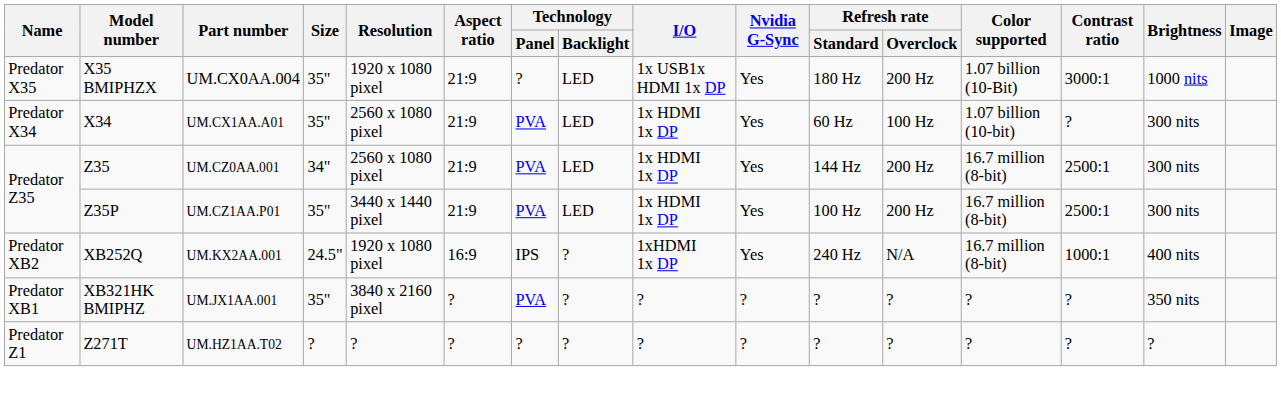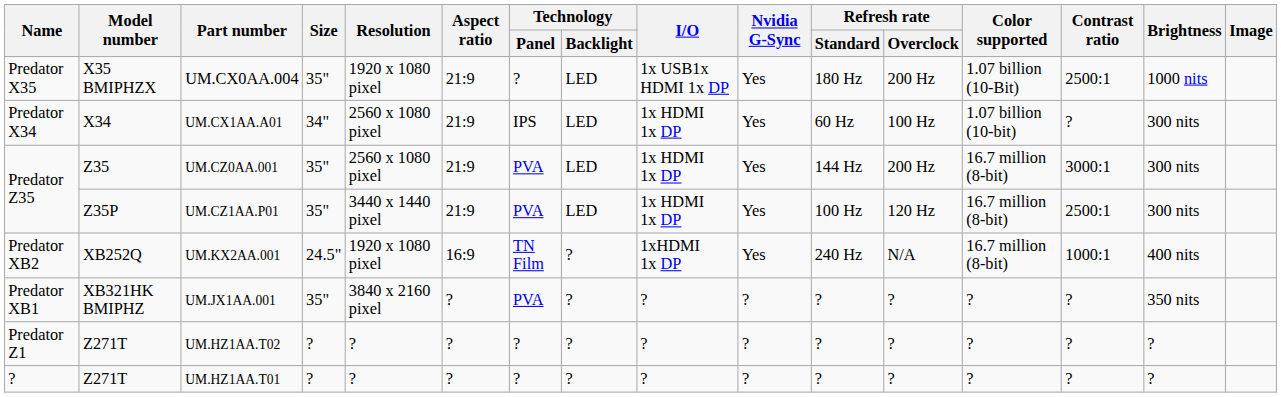 <table class="wikitable sortable">
 <tr>
 <th rowspan="2">Name</th>
 <th rowspan="2">Model number</th>
 <th rowspan="2">Part number</th>
 <th rowspan="2">Size</th>
 <th rowspan="2">Resolution</th>
 <th rowspan="2">Aspect ratio</th>
 <th colspan="2">Technology</th>
 <th rowspan="2"><a href='#'>I/O</a></th>
 <th rowspan="2"><a href='#'>Nvidia G-Sync</a></th>
 <th colspan="2">Refresh rate</th>
 <th rowspan="2">Color supported</th>
 <th rowspan="2">Contrast ratio</th>
 <th rowspan="2">Brightness</th>
 <th rowspan="2">Image</th>
 </tr>
 <tr>
 <th>Panel</th>
 <th>Backlight</th>
 <th>Standard</th>
 <th>Overclock</th>
 </tr>
 <tr>
 <td>Predator X35</td>
 <td>X35 BMIPHZX</td>
 <td>UM.CX0AA.004</td>
 <td>35"</td>
 <td>1920 x 1080 pixel</td>
 <td>21:9</td>
 <td>?</td>
 <td>LED</td>
 <td>1x USB1x HDMI 1x <a href='#'>DP</a></td>
 <td>Yes</td>
 <td>180 Hz</td>
 <td>200 Hz</td>
 <td>1.07 billion (10-Bit)</td>
-<td>3000:1</td>
+<td>2500:1</td>
 <td>1000 <a href='#'>nits</a></td>
 <td></td>
 </tr>
 <tr>
 <td>Predator X34</td>
 <td>X34</td>
 <td><small>UM.CX1AA.A01</small></td>
-<td>35"</td>
+<td>34"</td>
 <td>2560 x 1080 pixel</td>
 <td>21:9</td>
-<td><a href='#'>PVA</a></td>
+<td>IPS</td>
 <td>LED</td>
 <td>1x HDMI<br>1x <a href='#'>DP</a></td>
 <td>Yes</td>
 <td>60 Hz</td>
 <td>100 Hz</td>
 <td>1.07 billion (10-bit)</td>
 <td>?</td>
 <td>300 nits</td>
 <td></td>
 </tr>
 <tr>
 <td rowspan="2">Predator Z35</td>
 <td>Z35</td>
 <td><small>UM.CZ0AA.001</small></td>
-<td>34"</td>
+<td>35"</td>
 <td>2560 x 1080 pixel</td>
 <td>21:9</td>
 <td><a href='#'>PVA</a></td>
 <td>LED</td>
 <td>1x HDMI<br>1x <a href='#'>DP</a></td>
 <td>Yes</td>
 <td>144 Hz</td>
 <td>200 Hz</td>
 <td>16.7 million (8-bit)</td>
-<td>2500:1</td>
+<td>3000:1</td>
 <td>300 nits</td>
 <td></td>
 </tr>
 <tr>
 <td>Z35P</td>
 <td><small>UM.CZ1AA.P01</small></td>
 <td>35"</td>
 <td>3440 x 1440 pixel</td>
 <td>21:9</td>
 <td><a href='#'>PVA</a></td>
 <td>LED</td>
 <td>1x HDMI<br>1x <a href='#'>DP</a></td>
 <td>Yes</td>
 <td>100 Hz</td>
-<td>200 Hz</td>
+<td>120 Hz</td>
 <td>16.7 million (8-bit)</td>
 <td>2500:1</td>
 <td>300 nits</td>
 <td></td>
 </tr>
 <tr>
 <td>Predator XB2</td>
 <td>XB252Q</td>
 <td><small>UM.KX2AA.001</small></td>
 <td>24.5"</td>
 <td>1920 x 1080 pixel</td>
 <td>16:9</td>
-<td>IPS</td>
+<td><a href='#'>TN Film</a></td>
 <td>?</td>
 <td>1xHDMI<br>1x <a href='#'>DP</a></td>
 <td>Yes</td>
 <td>240 Hz</td>
 <td>N/A</td>
 <td>16.7 million (8-bit)</td>
 <td>1000:1</td>
 <td>400 nits</td>
 <td></td>
 </tr>
 <tr>
 <td>Predator XB1</td>
 <td>XB321HK BMIPHZ</td>
 <td><small>UM.JX1AA.001</small></td>
 <td>35"</td>
 <td>3840 x 2160 pixel</td>
 <td>?</td>
 <td><a href='#'>PVA</a></td>
 <td>?</td>
 <td>?</td>
 <td>?</td>
 <td>?</td>
 <td>?</td>
 <td>?</td>
 <td>?</td>
 <td>350 nits</td>
 <td></td>
 </tr>
 <tr>
 <td>Predator Z1</td>
 <td>Z271T</td>
 <td><small>UM.HZ1AA.T02</small></td>
 <td>?</td>
 <td>?</td>
 <td>?</td>
 <td>?</td>
 <td>?</td>
 <td>?</td>
 <td>?</td>
 <td>?</td>
 <td>?</td>
 <td>?</td>
 <td>?</td>
 <td>?</td>
 <td></td>
 </tr>
+<tr>
+<td>?</td>
+<td>Z271T</td>
+<td><small>UM.HZ1AA.T01</small></td>
+<td>?</td>
+<td>?</td>
+<td>?</td>
+<td>?</td>
+<td>?</td>
+<td>?</td>
+<td>?</td>
+<td>?</td>
+<td>?</td>
+<td>?</td>
+<td>?</td>
+<td>?</td>
+<td></td>
+</tr>
 </table>
